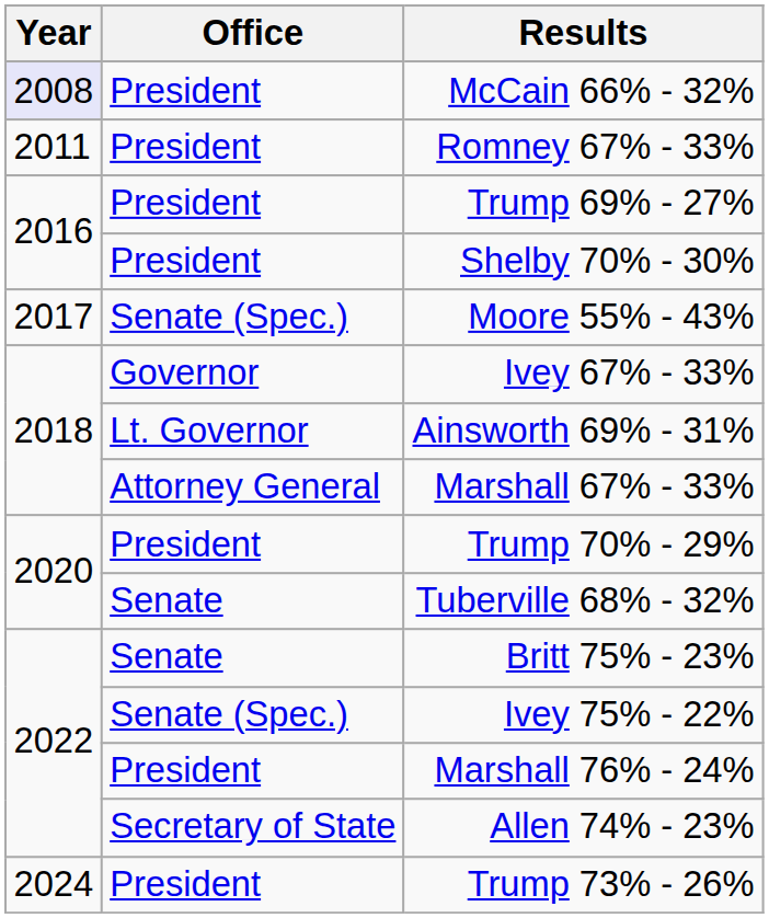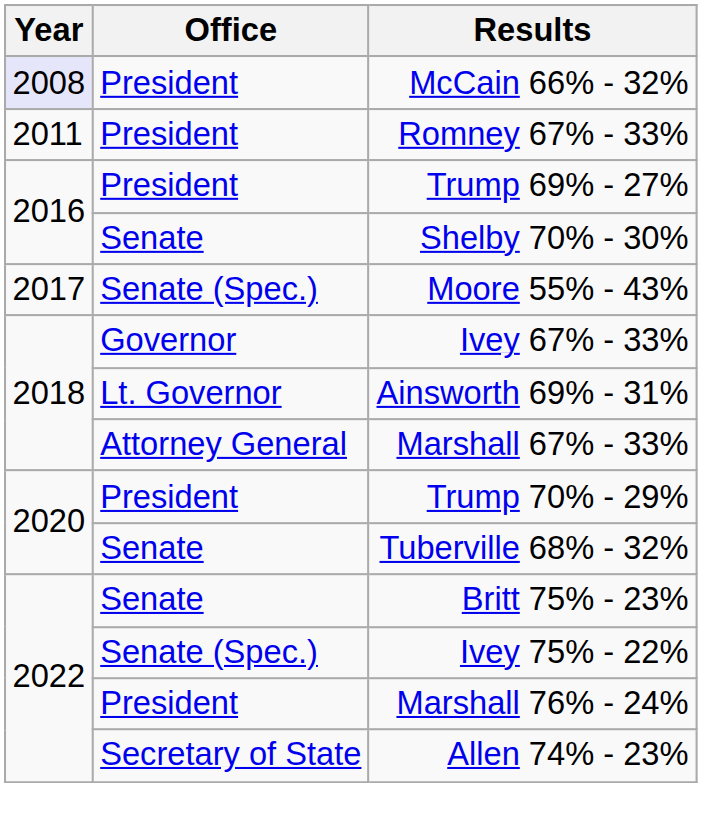 <table class=wikitable>
 <tr>
 <th>Year</th>
 <th>Office</th>
 <th>Results</th>
 </tr>
 <tr>
 <td style="background: lavender;">2008</td>
 <td><a href='#'>President</a></td>
 <td align="right" ><a href='#'>McCain</a> 66% - 32%</td>
 </tr>
 <tr>
 <td>2011</td>
 <td><a href='#'>President</a></td>
 <td align="right" ><a href='#'>Romney</a> 67% - 33%</td>
 </tr>
 <tr>
 <td rowspan=2>2016</td>
 <td><a href='#'>President</a></td>
 <td align="right" ><a href='#'>Trump</a> 69% - 27%</td>
 </tr>
 <tr>
-<td><a href='#'>President</a></td>
+<td><a href='#'>Senate</a></td>
 <td align="right" ><a href='#'>Shelby</a> 70% - 30%</td>
 </tr>
 <tr>
 <td>2017</td>
 <td><a href='#'>Senate (Spec.)</a></td>
 <td align="right" ><a href='#'>Moore</a> 55% - 43%</td>
 </tr>
 <tr>
 <td rowspan=3>2018</td>
 <td><a href='#'>Governor</a></td>
 <td align="right" ><a href='#'>Ivey</a> 67% - 33%</td>
 </tr>
 <tr>
 <td><a href='#'>Lt. Governor</a></td>
 <td align="right" ><a href='#'>Ainsworth</a> 69% - 31%</td>
 </tr>
 <tr>
 <td><a href='#'>Attorney General</a></td>
 <td align="right" ><a href='#'>Marshall</a> 67% - 33%</td>
 </tr>
 <tr>
 <td rowspan=2>2020</td>
 <td><a href='#'>President</a></td>
 <td align="right" ><a href='#'>Trump</a> 70% - 29%</td>
 </tr>
 <tr>
 <td><a href='#'>Senate</a></td>
 <td align="right" ><a href='#'>Tuberville</a> 68% - 32%</td>
 </tr>
 <tr>
 <td rowspan=4>2022</td>
 <td><a href='#'>Senate</a></td>
 <td align="right" ><a href='#'>Britt</a> 75% - 23%</td>
 </tr>
 <tr>
 <td><a href='#'>Senate (Spec.)</a></td>
 <td align="right" ><a href='#'>Ivey</a> 75% - 22%</td>
 </tr>
 <tr>
 <td><a href='#'>President</a></td>
 <td align="right" ><a href='#'>Marshall</a> 76% - 24%</td>
 </tr>
 <tr>
 <td><a href='#'>Secretary of State</a></td>
 <td align="right" ><a href='#'>Allen</a> 74% - 23%</td>
 </tr>
-<tr>
-<td>2024</td>
-<td><a href='#'>President</a></td>
-<td align="right" ><a href='#'>Trump</a> 73% - 26%</td>
-</tr>
 </table>
